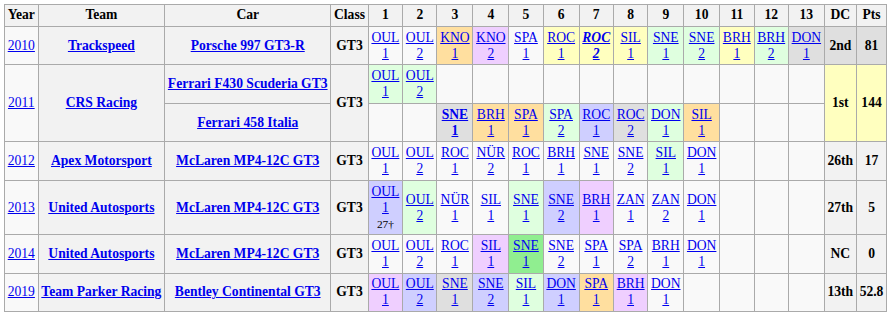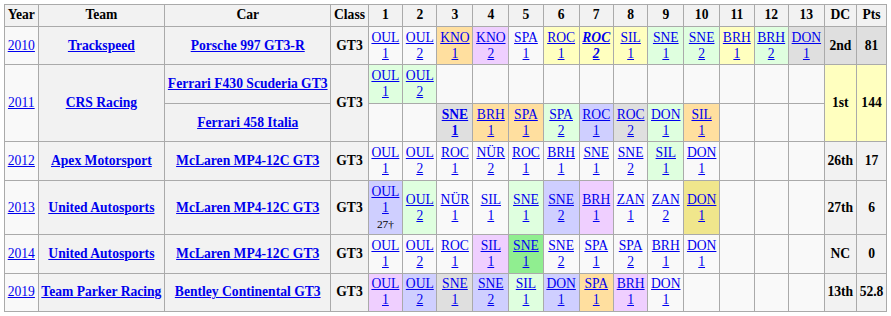 <table class="wikitable" style="text-align:center; font-size:85%">
 <tr>
 <th>Year</th>
 <th>Team</th>
 <th>Car</th>
 <th>Class</th>
 <th>1</th>
 <th>2</th>
 <th>3</th>
 <th>4</th>
 <th>5</th>
 <th>6</th>
 <th>7</th>
 <th>8</th>
 <th>9</th>
 <th>10</th>
 <th>11</th>
 <th>12</th>
 <th>13</th>
 <th>DC</th>
 <th>Pts</th>
 </tr>
 <tr>
 <td><a href='#'>2010</a></td>
 <th><a href='#'>Trackspeed</a></th>
 <th nowrap><a href='#'>Porsche 997 GT3-R</a></th>
 <th>GT3</th>
 <td><a href='#'>OUL<br>1</a></td>
 <td><a href='#'>OUL<br>2</a></td>
 <td style="background:#FFDF9F;"><a href='#'>KNO<br>1</a><br></td>
 <td style="background:#EFCFFF;"><a href='#'>KNO<br>2</a><br></td>
 <td><a href='#'>SPA<br>1</a></td>
 <td style="background:#FFFFBF;"><a href='#'>ROC<br>1</a><br></td>
 <td style="background:#FFFFBF;"><strong><em><a href='#'>ROC<br>2</a></em></strong><br></td>
 <td style="background:#FFFFBF;"><a href='#'>SIL<br>1</a><br></td>
 <td style="background:#DFFFDF;"><a href='#'>SNE<br>1</a><br></td>
 <td style="background:#DFFFDF;"><a href='#'>SNE<br>2</a><br></td>
 <td style="background:#FFFFBF;"><a href='#'>BRH<br>1</a><br></td>
 <td style="background:#DFFFDF;"><a href='#'>BRH<br>2</a><br></td>
 <td style="background:#DFDFDF;"><a href='#'>DON<br>1</a><br></td>
 <td style="background:#DFDFDF;"><strong>2nd</strong></td>
 <td style="background:#DFDFDF;"><strong>81</strong></td>
 </tr>
 <tr>
 <td rowspan=2><a href='#'>2011</a></td>
 <th rowspan=2 nowrap><a href='#'>CRS Racing</a></th>
 <th nowrap><a href='#'>Ferrari F430 Scuderia GT3</a></th>
 <th rowspan=2>GT3</th>
 <td style="background:#DFFFDF;"><a href='#'>OUL<br>1</a><br></td>
 <td style="background:#DFFFDF;"><a href='#'>OUL<br>2</a><br></td>
 <td></td>
 <td></td>
 <td></td>
 <td></td>
 <td></td>
 <td></td>
 <td></td>
 <td></td>
 <td></td>
 <td></td>
 <td></td>
 <td style="background:#FFFFBF;" rowspan=2><strong>1st</strong></td>
 <td style="background:#FFFFBF;" rowspan=2><strong>144</strong></td>
 </tr>
 <tr>
 <th nowrap><a href='#'>Ferrari 458 Italia</a></th>
 <td></td>
 <td></td>
 <td style="background:#DFDFDF;"><strong><a href='#'>SNE<br>1</a></strong><br></td>
 <td style="background:#FFDF9F;"><a href='#'>BRH<br>1</a><br></td>
 <td style="background:#FFDF9F;"><a href='#'>SPA<br>1</a><br></td>
 <td style="background:#DFFFDF;"><a href='#'>SPA<br>2</a><br></td>
 <td style="background:#CFCFFF;"><a href='#'>ROC<br>1</a><br></td>
 <td style="background:#DFDFDF;"><a href='#'>ROC<br>2</a><br></td>
 <td style="background:#DFFFDF;"><a href='#'>DON<br>1</a><br></td>
 <td style="background:#FFDF9F;"><a href='#'>SIL<br>1</a><br></td>
 <td></td>
 <td></td>
 <td></td>
 </tr>
 <tr>
 <td><a href='#'>2012</a></td>
 <th nowrap><a href='#'>Apex Motorsport</a></th>
 <th nowrap><a href='#'>McLaren MP4-12C GT3</a></th>
 <th>GT3</th>
 <td><a href='#'>OUL<br>1</a></td>
 <td><a href='#'>OUL<br>2</a></td>
 <td><a href='#'>ROC<br>1</a></td>
 <td><a href='#'>NÜR<br>2</a></td>
 <td><a href='#'>ROC<br>1</a></td>
 <td><a href='#'>BRH<br>1</a></td>
 <td><a href='#'>SNE<br>1</a></td>
 <td><a href='#'>SNE<br>2</a></td>
 <td style="background:#DFFFDF;"><a href='#'>SIL<br>1</a><br></td>
 <td><a href='#'>DON<br>1</a></td>
 <td></td>
 <td></td>
 <td></td>
 <th>26th</th>
 <th>17</th>
 </tr>
 <tr>
 <td><a href='#'>2013</a></td>
 <th nowrap><a href='#'>United Autosports</a></th>
 <th nowrap><a href='#'>McLaren MP4-12C GT3</a></th>
 <th>GT3</th>
 <td style="background:#CFCFFF;"><a href='#'>OUL<br>1</a><br><small>27†</small></td>
 <td style="background:#DFFFDF;"><a href='#'>OUL<br>2</a><br></td>
 <td><a href='#'>NÜR<br>1</a></td>
 <td><a href='#'>SIL<br>1</a></td>
 <td style="background:#DFFFDF;"><a href='#'>SNE<br>1</a><br></td>
 <td style="background:#CFCFFF;"><a href='#'>SNE<br>2</a><br></td>
 <td style="background:#EFCFFF;"><a href='#'>BRH<br>1</a><br></td>
 <td><a href='#'>ZAN<br>1</a></td>
 <td><a href='#'>ZAN<br>2</a></td>
-<td><a href='#'>DON<br>1</a></td>
+<td style="background: khaki;"><a href='#'>DON<br>1</a></td>
 <td></td>
 <td></td>
 <td></td>
 <th>27th</th>
-<th>5</th>
+<th>6</th>
 </tr>
 <tr>
 <td><a href='#'>2014</a></td>
 <th nowrap><a href='#'>United Autosports</a></th>
 <th nowrap><a href='#'>McLaren MP4-12C GT3</a></th>
 <th>GT3</th>
 <td><a href='#'>OUL<br>1</a></td>
 <td><a href='#'>OUL<br>2</a></td>
 <td><a href='#'>ROC<br>1</a></td>
 <td style="background:#EFCFFF;"><a href='#'>SIL<br>1</a><br></td>
 <td style="background: lightgreen;"><a href='#'>SNE<br>1</a></td>
 <td><a href='#'>SNE<br>2</a></td>
 <td><a href='#'>SPA<br>1</a></td>
 <td><a href='#'>SPA<br>2</a></td>
 <td><a href='#'>BRH<br>1</a></td>
 <td><a href='#'>DON<br>1</a></td>
 <td></td>
 <td></td>
 <td></td>
 <th>NC</th>
 <th>0</th>
 </tr>
 <tr>
 <td><a href='#'>2019</a></td>
 <th nowrap><a href='#'>Team Parker Racing</a></th>
 <th nowrap><a href='#'>Bentley Continental GT3</a></th>
 <th>GT3</th>
 <td style="background:#EFCFFF;"><a href='#'>OUL<br>1</a><br></td>
 <td style="background:#CFCFFF;"><a href='#'>OUL<br>2</a><br></td>
 <td style="background:#DFDFDF;"><a href='#'>SNE<br>1</a><br></td>
 <td style="background:#CFCFFF;"><a href='#'>SNE<br>2</a><br></td>
 <td style="background:#DFFFDF;"><a href='#'>SIL<br>1</a><br></td>
 <td style="background:#CFCFFF;"><a href='#'>DON<br>1</a><br></td>
 <td style="background:#FFDF9F;"><a href='#'>SPA<br>1</a><br></td>
 <td style="background:#EFCFFF;"><a href='#'>BRH<br>1</a><br></td>
 <td><a href='#'>DON<br>1</a></td>
 <td></td>
 <td></td>
 <td></td>
 <td></td>
 <th>13th</th>
 <th>52.8</th>
 </tr>
 </table>
